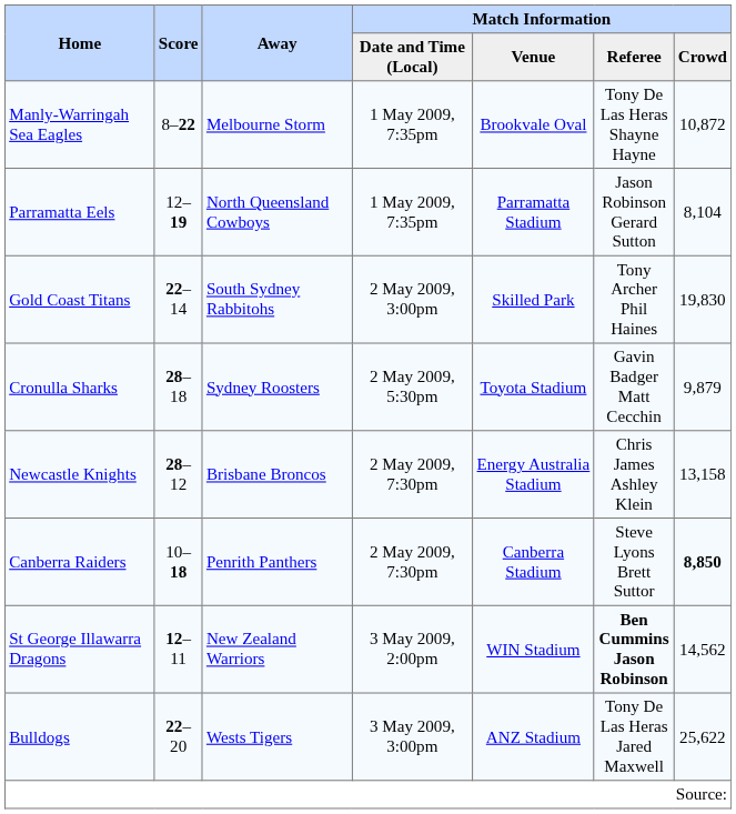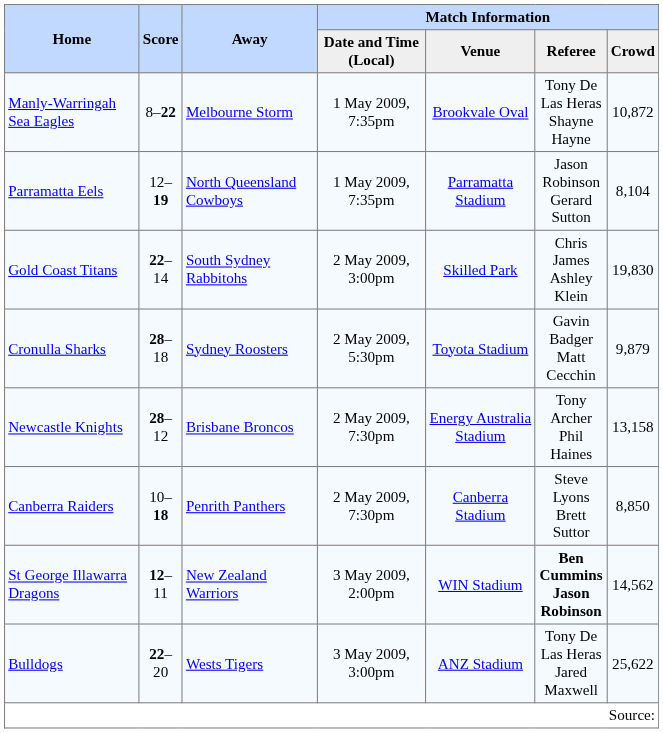 <table border="1" cellpadding="3" cellspacing="0" style="border-collapse:collapse; font-size:90%; width:100%;">
 <tr style="background:#c1d8ff;">
 <th rowspan="2" style="width:21%;">Home</th>
 <th rowspan="2" style="width:6%;">Score</th>
 <th rowspan="2" style="width:21%;">Away</th>
 <th colspan=6>Match Information</th>
 </tr>
 <tr style="background:#efefef;">
 <th width=17%>Date and Time (Local)</th>
 <th width=17%>Venue</th>
 <th width=11%>Referee</th>
 <th width=7%>Crowd</th>
 </tr>
 <tr style="text-align:center; background:#f5faff;">
 <td align=left> <a href='#'>Manly-Warringah Sea Eagles</a></td>
 <td>8–<strong>22</strong></td>
 <td align=left> <a href='#'>Melbourne Storm</a></td>
 <td>1 May 2009, 7:35pm</td>
 <td><a href='#'>Brookvale Oval</a></td>
 <td>Tony De Las Heras<br>Shayne Hayne</td>
 <td>10,872</td>
 </tr>
 <tr style="text-align:center; background:#f5faff;">
 <td align=left> <a href='#'>Parramatta Eels</a></td>
 <td>12–<strong>19</strong></td>
 <td align=left> <a href='#'>North Queensland Cowboys</a></td>
 <td>1 May 2009, 7:35pm</td>
 <td><a href='#'>Parramatta Stadium</a></td>
 <td>Jason Robinson<br>Gerard Sutton</td>
 <td>8,104</td>
 </tr>
 <tr style="text-align:center; background:#f5faff;">
 <td align=left> <a href='#'>Gold Coast Titans</a></td>
 <td><strong>22</strong>–14</td>
 <td align=left> <a href='#'>South Sydney Rabbitohs</a></td>
 <td>2 May 2009, 3:00pm</td>
 <td><a href='#'>Skilled Park</a></td>
-<td>Tony Archer<br>Phil Haines</td>
+<td>Chris James<br>Ashley Klein</td>
 <td>19,830</td>
 </tr>
 <tr style="text-align:center; background:#f5faff;">
 <td align=left> <a href='#'>Cronulla Sharks</a></td>
 <td><strong>28</strong>–18</td>
 <td align=left> <a href='#'>Sydney Roosters</a></td>
 <td>2 May 2009, 5:30pm</td>
 <td><a href='#'>Toyota Stadium</a></td>
 <td>Gavin Badger<br>Matt Cecchin</td>
 <td>9,879</td>
 </tr>
 <tr style="text-align:center; background:#f5faff;">
 <td align=left> <a href='#'>Newcastle Knights</a></td>
 <td><strong>28</strong>–12</td>
 <td align=left> <a href='#'>Brisbane Broncos</a></td>
 <td>2 May 2009, 7:30pm</td>
 <td><a href='#'>Energy Australia Stadium</a></td>
-<td>Chris James<br>Ashley Klein</td>
+<td>Tony Archer<br>Phil Haines</td>
 <td>13,158</td>
 </tr>
 <tr style="text-align:center; background:#f5faff;">
 <td align=left> <a href='#'>Canberra Raiders</a></td>
 <td>10–<strong>18</strong></td>
 <td align=left> <a href='#'>Penrith Panthers</a></td>
 <td>2 May 2009, 7:30pm</td>
 <td><a href='#'>Canberra Stadium</a></td>
 <td>Steve Lyons<br>Brett Suttor</td>
-<td><strong>8,850</strong></td>
+<td>8,850</td>
 </tr>
 <tr style="text-align:center; background:#f5faff;">
 <td align=left> <a href='#'>St George Illawarra Dragons</a></td>
 <td><strong>12</strong>–11</td>
 <td align=left> <a href='#'>New Zealand Warriors</a></td>
 <td>3 May 2009, 2:00pm</td>
 <td><a href='#'>WIN Stadium</a></td>
 <td><strong>Ben Cummins<br>Jason Robinson</strong></td>
 <td>14,562</td>
 </tr>
 <tr style="text-align:center; background:#f5faff;">
 <td align=left> <a href='#'>Bulldogs</a></td>
 <td><strong>22</strong>–20</td>
 <td align=left> <a href='#'>Wests Tigers</a></td>
 <td>3 May 2009, 3:00pm</td>
 <td><a href='#'>ANZ Stadium</a></td>
 <td>Tony De Las Heras<br>Jared Maxwell</td>
 <td>25,622</td>
 </tr>
 <tr>
 <td colspan="7" style="text-align:right;">Source: </td>
 </tr>
 </table>
